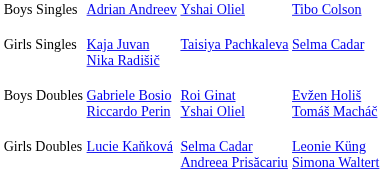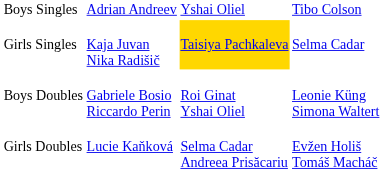 <table>
 <tr>
 <td>Boys Singles</td>
 <td><a href='#'>Adrian Andreev</a> <br> </td>
 <td><a href='#'>Yshai Oliel</a> <br> </td>
 <td><a href='#'>Tibo Colson</a> <br> </td>
 </tr>
 <tr>
 <td>Girls Singles</td>
 <td> <br> <a href='#'>Kaja Juvan</a> <br> <a href='#'>Nika Radišič</a></td>
-<td><a href='#'>Taisiya Pachkaleva</a> <br> </td>
+<td style="background: gold;"><a href='#'>Taisiya Pachkaleva</a> <br> </td>
 <td><a href='#'>Selma Cadar</a> <br> </td>
 </tr>
 <tr>
 <td>Boys Doubles</td>
 <td> <br> <a href='#'>Gabriele Bosio</a> <br> <a href='#'>Riccardo Perin</a></td>
 <td> <br> <a href='#'>Roi Ginat</a> <br> <a href='#'>Yshai Oliel</a></td>
-<td> <br> <a href='#'>Evžen Holiš</a> <br> <a href='#'>Tomáš Macháč</a></td>
+<td> <br> <a href='#'>Leonie Küng</a> <br> <a href='#'>Simona Waltert</a></td>
 </tr>
 <tr>
 <td>Girls Doubles</td>
 <td><a href='#'>Lucie Kaňková</a> <br> </td>
 <td> <br> <a href='#'>Selma Cadar</a> <br> <a href='#'>Andreea Prisăcariu</a></td>
-<td> <br> <a href='#'>Leonie Küng</a> <br> <a href='#'>Simona Waltert</a></td>
+<td> <br> <a href='#'>Evžen Holiš</a> <br> <a href='#'>Tomáš Macháč</a></td>
 </tr>
 </table>
